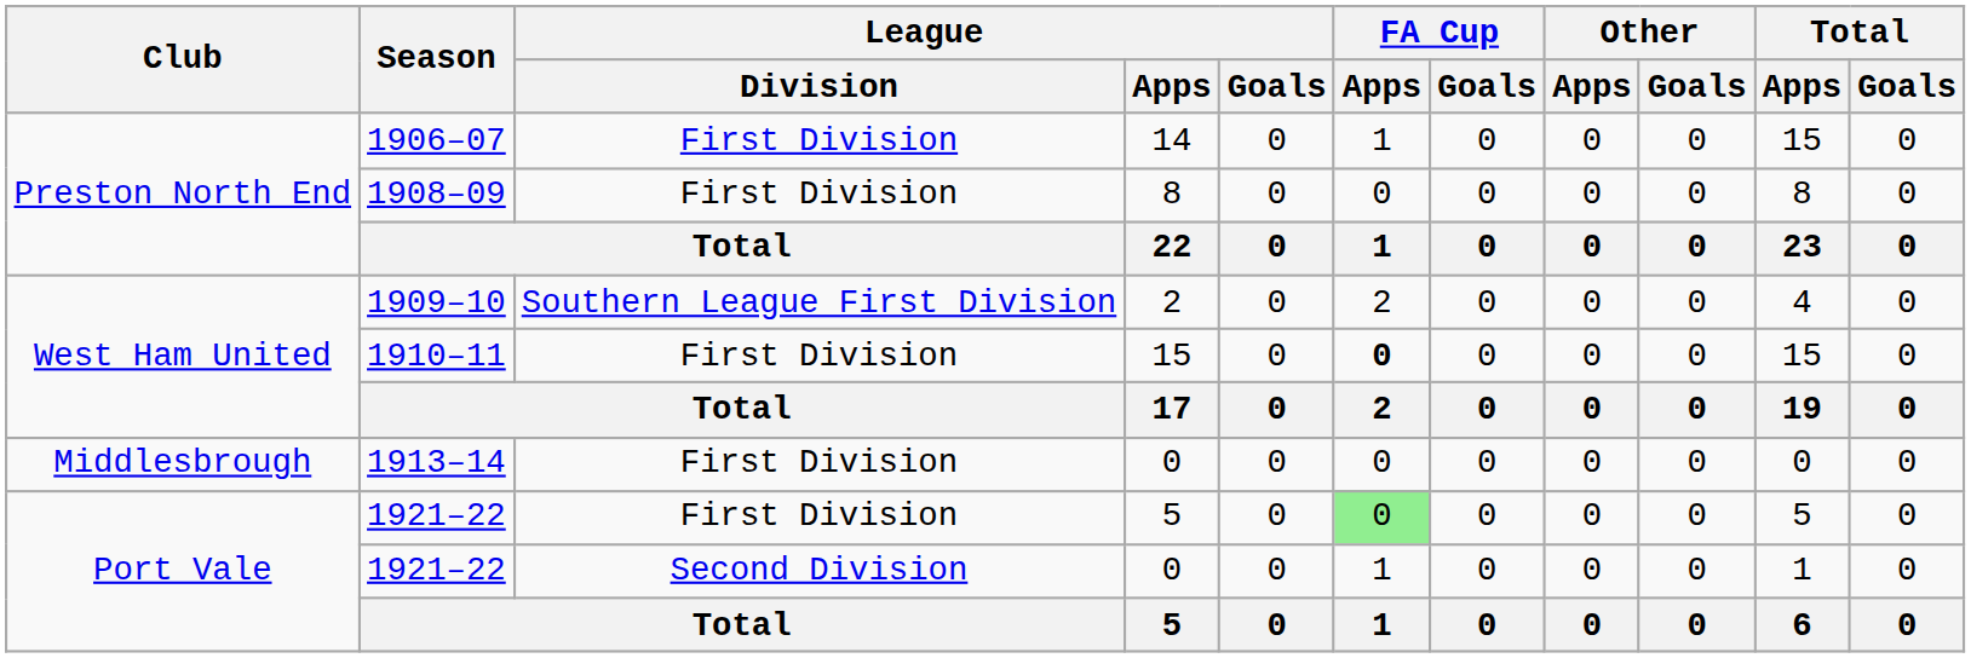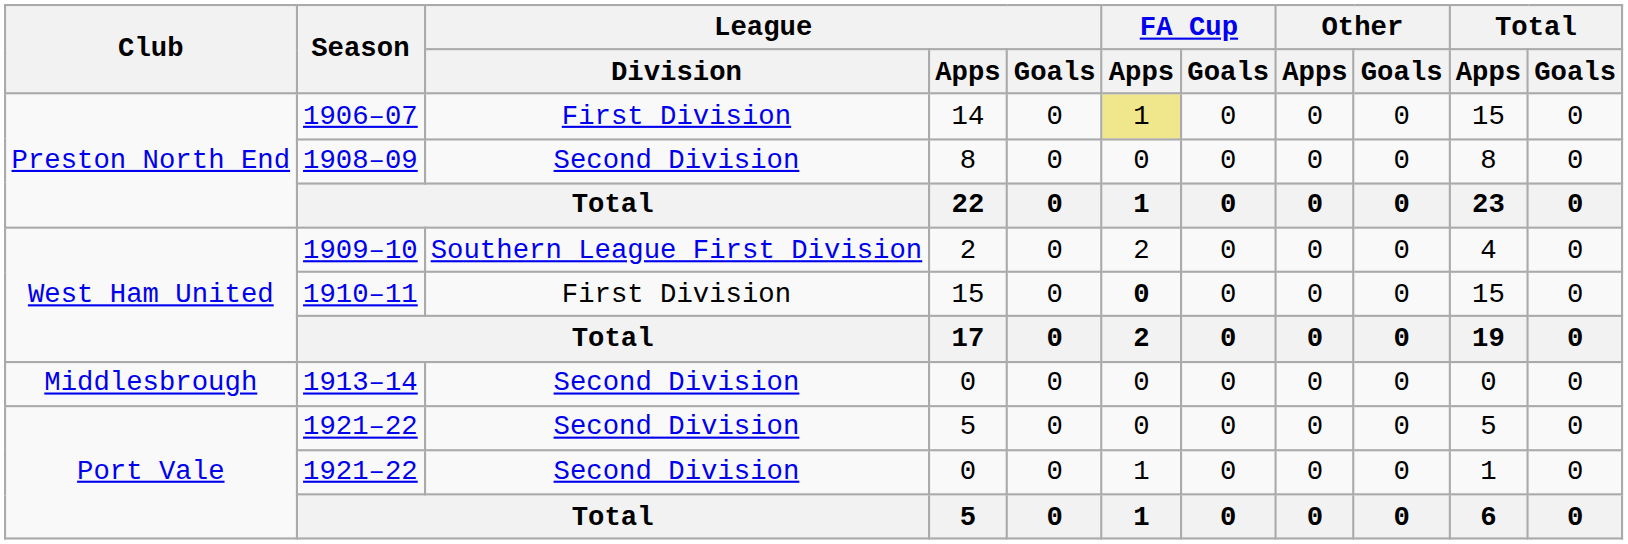 <table class="wikitable" style="text-align:center">
 <tr>
 <th rowspan="2">Club</th>
 <th rowspan="2">Season</th>
 <th colspan="3">League</th>
 <th colspan="2"><a href='#'>FA Cup</a></th>
 <th colspan="2">Other</th>
 <th colspan="2">Total</th>
 </tr>
 <tr>
 <th>Division</th>
 <th>Apps</th>
 <th>Goals</th>
 <th>Apps</th>
 <th>Goals</th>
 <th>Apps</th>
 <th>Goals</th>
 <th>Apps</th>
 <th>Goals</th>
 </tr>
 <tr>
 <td rowspan="3"><a href='#'>Preston North End</a></td>
 <td><a href='#'>1906–07</a></td>
 <td><a href='#'>First Division</a></td>
 <td>14</td>
 <td>0</td>
-<td>1</td>
+<td style="background: khaki;">1</td>
 <td>0</td>
 <td>0</td>
 <td>0</td>
 <td>15</td>
 <td>0</td>
 </tr>
 <tr>
 <td><a href='#'>1908–09</a></td>
-<td>First Division</td>
+<td><a href='#'>Second Division</a></td>
 <td>8</td>
 <td>0</td>
 <td>0</td>
 <td>0</td>
 <td>0</td>
 <td>0</td>
 <td>8</td>
 <td>0</td>
 </tr>
 <tr>
 <th colspan="2">Total</th>
 <th>22</th>
 <th>0</th>
 <th>1</th>
 <th>0</th>
 <th>0</th>
 <th>0</th>
 <th>23</th>
 <th>0</th>
 </tr>
 <tr>
 <td rowspan="3"><a href='#'>West Ham United</a></td>
 <td><a href='#'>1909–10</a></td>
 <td><a href='#'>Southern League First Division</a></td>
 <td>2</td>
 <td>0</td>
 <td>2</td>
 <td>0</td>
 <td>0</td>
 <td>0</td>
 <td>4</td>
 <td>0</td>
 </tr>
 <tr>
 <td><a href='#'>1910–11</a></td>
 <td>First Division</td>
 <td>15</td>
 <td>0</td>
 <td><strong>0</strong></td>
 <td>0</td>
 <td>0</td>
 <td>0</td>
 <td>15</td>
 <td>0</td>
 </tr>
 <tr>
 <th colspan="2">Total</th>
 <th>17</th>
 <th>0</th>
 <th>2</th>
 <th>0</th>
 <th>0</th>
 <th>0</th>
 <th>19</th>
 <th>0</th>
 </tr>
 <tr>
 <td><a href='#'>Middlesbrough</a></td>
 <td><a href='#'>1913–14</a></td>
-<td>First Division</td>
+<td><a href='#'>Second Division</a></td>
 <td>0</td>
 <td>0</td>
 <td>0</td>
 <td>0</td>
 <td>0</td>
 <td>0</td>
 <td>0</td>
 <td>0</td>
 </tr>
 <tr>
 <td rowspan="3"><a href='#'>Port Vale</a></td>
 <td><a href='#'>1921–22</a></td>
-<td>First Division</td>
+<td><a href='#'>Second Division</a></td>
 <td>5</td>
 <td>0</td>
-<td style="background: lightgreen;">0</td>
+<td>0</td>
 <td>0</td>
 <td>0</td>
 <td>0</td>
 <td>5</td>
 <td>0</td>
 </tr>
 <tr>
 <td><a href='#'>1921–22</a></td>
 <td><a href='#'>Second Division</a></td>
 <td>0</td>
 <td>0</td>
 <td>1</td>
 <td>0</td>
 <td>0</td>
 <td>0</td>
 <td>1</td>
 <td>0</td>
 </tr>
 <tr>
 <th colspan="2">Total</th>
 <th>5</th>
 <th>0</th>
 <th>1</th>
 <th>0</th>
 <th>0</th>
 <th>0</th>
 <th>6</th>
 <th>0</th>
 </tr>
 </table>
